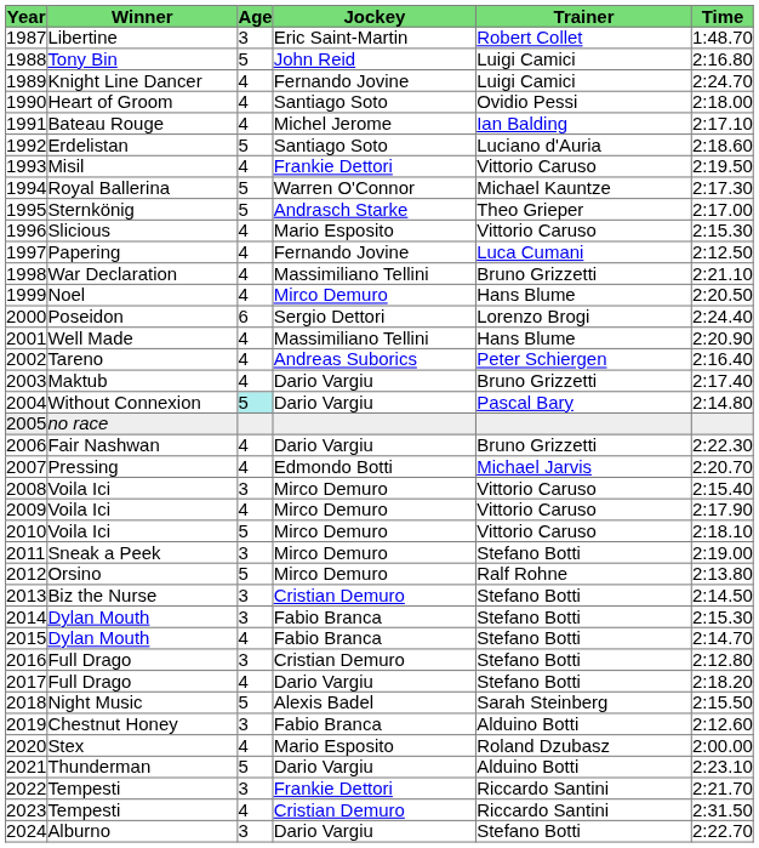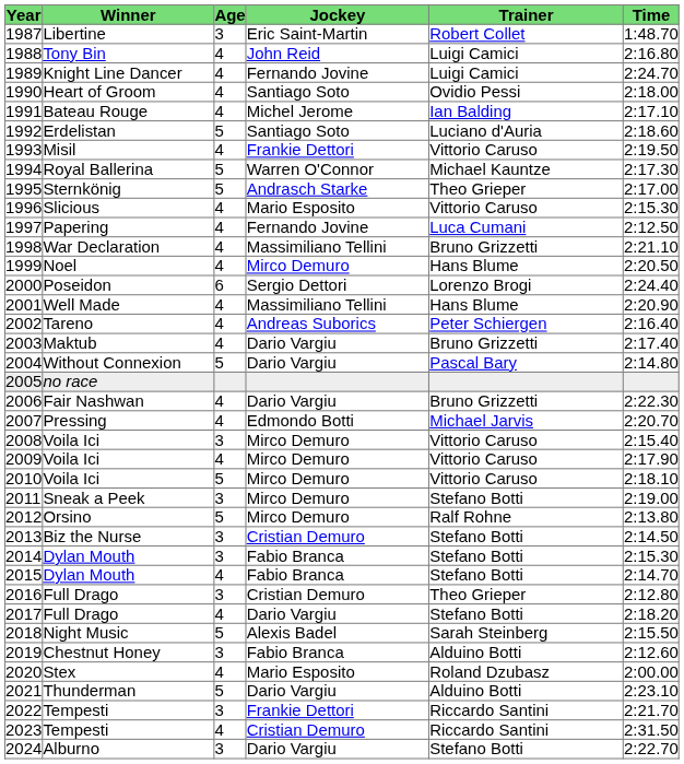 <table class = "sortable" | border="1" cellpadding="0" style="border-collapse: collapse; font-size:90%">
 <tr bgcolor="#77dd77" align="center">
 <th>Year</th>
 <th>Winner</th>
 <th>Age</th>
 <th>Jockey</th>
 <th>Trainer</th>
 <th>Time</th>
 </tr>
 <tr>
 <td>1987</td>
 <td width=150px>Libertine</td>
 <td>3</td>
 <td width=160px>Eric Saint-Martin</td>
 <td width=170px><a href='#'>Robert Collet</a></td>
 <td>1:48.70</td>
 </tr>
 <tr>
 <td>1988</td>
 <td><a href='#'>Tony Bin</a></td>
-<td>5</td>
+<td>4</td>
 <td><a href='#'>John Reid</a></td>
 <td>Luigi Camici</td>
 <td>2:16.80</td>
 </tr>
 <tr>
 <td>1989</td>
 <td>Knight Line Dancer</td>
 <td>4</td>
 <td>Fernando Jovine</td>
 <td>Luigi Camici</td>
 <td>2:24.70</td>
 </tr>
 <tr>
 <td>1990</td>
 <td>Heart of Groom</td>
 <td>4</td>
 <td>Santiago Soto</td>
 <td>Ovidio Pessi</td>
 <td>2:18.00</td>
 </tr>
 <tr>
 <td>1991</td>
 <td>Bateau Rouge</td>
 <td>4</td>
 <td>Michel Jerome</td>
 <td><a href='#'>Ian Balding</a></td>
 <td>2:17.10</td>
 </tr>
 <tr>
 <td>1992</td>
 <td>Erdelistan</td>
 <td>5</td>
 <td>Santiago Soto</td>
 <td>Luciano d'Auria</td>
 <td>2:18.60</td>
 </tr>
 <tr>
 <td>1993</td>
 <td>Misil</td>
 <td>4</td>
 <td><a href='#'>Frankie Dettori</a></td>
 <td>Vittorio Caruso</td>
 <td>2:19.50</td>
 </tr>
 <tr>
 <td>1994</td>
 <td>Royal Ballerina</td>
 <td>5</td>
 <td>Warren O'Connor</td>
 <td>Michael Kauntze</td>
 <td>2:17.30</td>
 </tr>
 <tr>
 <td>1995</td>
 <td>Sternkönig</td>
 <td>5</td>
 <td><a href='#'>Andrasch Starke</a></td>
 <td>Theo Grieper</td>
 <td>2:17.00</td>
 </tr>
 <tr>
 <td>1996</td>
 <td>Slicious</td>
 <td>4</td>
 <td>Mario Esposito</td>
 <td>Vittorio Caruso</td>
 <td>2:15.30</td>
 </tr>
 <tr>
 <td>1997</td>
 <td>Papering</td>
 <td>4</td>
 <td>Fernando Jovine</td>
 <td><a href='#'>Luca Cumani</a></td>
 <td>2:12.50</td>
 </tr>
 <tr>
 <td>1998</td>
 <td>War Declaration</td>
 <td>4</td>
 <td>Massimiliano Tellini</td>
 <td>Bruno Grizzetti</td>
 <td>2:21.10</td>
 </tr>
 <tr>
 <td>1999</td>
 <td>Noel</td>
 <td>4</td>
 <td><a href='#'>Mirco Demuro</a></td>
 <td>Hans Blume</td>
 <td>2:20.50</td>
 </tr>
 <tr>
 <td>2000</td>
 <td>Poseidon</td>
 <td>6</td>
 <td>Sergio Dettori</td>
 <td>Lorenzo Brogi</td>
 <td>2:24.40</td>
 </tr>
 <tr>
 <td>2001</td>
 <td>Well Made</td>
 <td>4</td>
 <td>Massimiliano Tellini</td>
 <td>Hans Blume</td>
 <td>2:20.90</td>
 </tr>
 <tr>
 <td>2002</td>
 <td>Tareno</td>
 <td>4</td>
 <td><a href='#'>Andreas Suborics</a></td>
 <td><a href='#'>Peter Schiergen</a></td>
 <td>2:16.40</td>
 </tr>
 <tr>
 <td>2003</td>
 <td>Maktub</td>
 <td>4</td>
 <td>Dario Vargiu</td>
 <td>Bruno Grizzetti</td>
 <td>2:17.40</td>
 </tr>
 <tr>
 <td>2004</td>
 <td>Without Connexion</td>
-<td style="background: paleturquoise;">5</td>
+<td>5</td>
 <td>Dario Vargiu</td>
 <td><a href='#'>Pascal Bary</a></td>
 <td>2:14.80</td>
 </tr>
 <tr bgcolor="#eeeeee">
 <td>2005</td>
 <td><em>no race</em></td>
 <td></td>
 <td></td>
 <td></td>
 <td></td>
 </tr>
 <tr>
 <td>2006</td>
 <td>Fair Nashwan</td>
 <td>4</td>
 <td>Dario Vargiu</td>
 <td>Bruno Grizzetti</td>
 <td>2:22.30</td>
 </tr>
 <tr>
 <td>2007</td>
 <td>Pressing</td>
 <td>4</td>
 <td>Edmondo Botti</td>
 <td><a href='#'>Michael Jarvis</a></td>
 <td>2:20.70</td>
 </tr>
 <tr>
 <td>2008</td>
 <td>Voila Ici</td>
 <td>3</td>
 <td>Mirco Demuro</td>
 <td>Vittorio Caruso</td>
 <td>2:15.40</td>
 </tr>
 <tr>
 <td>2009</td>
 <td>Voila Ici</td>
 <td>4</td>
 <td>Mirco Demuro</td>
 <td>Vittorio Caruso</td>
 <td>2:17.90</td>
 </tr>
 <tr>
 <td>2010</td>
 <td>Voila Ici</td>
 <td>5</td>
 <td>Mirco Demuro</td>
 <td>Vittorio Caruso</td>
 <td>2:18.10</td>
 </tr>
 <tr>
 <td>2011</td>
 <td>Sneak a Peek</td>
 <td>3</td>
 <td>Mirco Demuro</td>
 <td>Stefano Botti</td>
 <td>2:19.00</td>
 </tr>
 <tr>
 <td>2012</td>
 <td>Orsino</td>
 <td>5</td>
 <td>Mirco Demuro</td>
 <td>Ralf Rohne</td>
 <td>2:13.80</td>
 </tr>
 <tr>
 <td>2013</td>
 <td>Biz the Nurse</td>
 <td>3</td>
 <td><a href='#'>Cristian Demuro</a></td>
 <td>Stefano Botti</td>
 <td>2:14.50</td>
 </tr>
 <tr>
 <td>2014</td>
 <td><a href='#'>Dylan Mouth</a></td>
 <td>3</td>
 <td>Fabio Branca</td>
 <td>Stefano Botti</td>
 <td>2:15.30</td>
 </tr>
 <tr>
 <td>2015</td>
 <td><a href='#'>Dylan Mouth</a></td>
 <td>4</td>
 <td>Fabio Branca</td>
 <td>Stefano Botti</td>
 <td>2:14.70</td>
 </tr>
 <tr>
 <td>2016</td>
 <td>Full Drago</td>
 <td>3</td>
 <td>Cristian Demuro</td>
-<td>Stefano Botti</td>
+<td>Theo Grieper</td>
 <td>2:12.80</td>
 </tr>
 <tr>
 <td>2017</td>
 <td>Full Drago</td>
 <td>4</td>
 <td>Dario Vargiu</td>
 <td>Stefano Botti</td>
 <td>2:18.20</td>
 </tr>
 <tr>
 <td>2018</td>
 <td>Night Music</td>
 <td>5</td>
 <td>Alexis Badel</td>
 <td>Sarah Steinberg</td>
 <td>2:15.50</td>
 </tr>
 <tr>
 <td>2019</td>
 <td>Chestnut Honey</td>
 <td>3</td>
 <td>Fabio Branca</td>
 <td>Alduino Botti</td>
 <td>2:12.60</td>
 </tr>
 <tr>
 <td>2020</td>
 <td>Stex</td>
 <td>4</td>
 <td>Mario Esposito</td>
 <td>Roland Dzubasz</td>
 <td>2:00.00</td>
 </tr>
 <tr>
 <td>2021</td>
 <td>Thunderman</td>
 <td>5</td>
 <td>Dario Vargiu</td>
 <td>Alduino Botti</td>
 <td>2:23.10</td>
 </tr>
 <tr>
 <td>2022</td>
 <td>Tempesti</td>
 <td>3</td>
 <td><a href='#'>Frankie Dettori</a></td>
 <td>Riccardo Santini</td>
 <td>2:21.70</td>
 </tr>
 <tr>
 <td>2023</td>
 <td>Tempesti</td>
 <td>4</td>
 <td><a href='#'>Cristian Demuro</a></td>
 <td>Riccardo Santini</td>
 <td>2:31.50</td>
 </tr>
 <tr>
 <td>2024</td>
 <td>Alburno</td>
 <td>3</td>
 <td>Dario Vargiu</td>
 <td>Stefano Botti</td>
 <td>2:22.70</td>
 </tr>
 </table>
